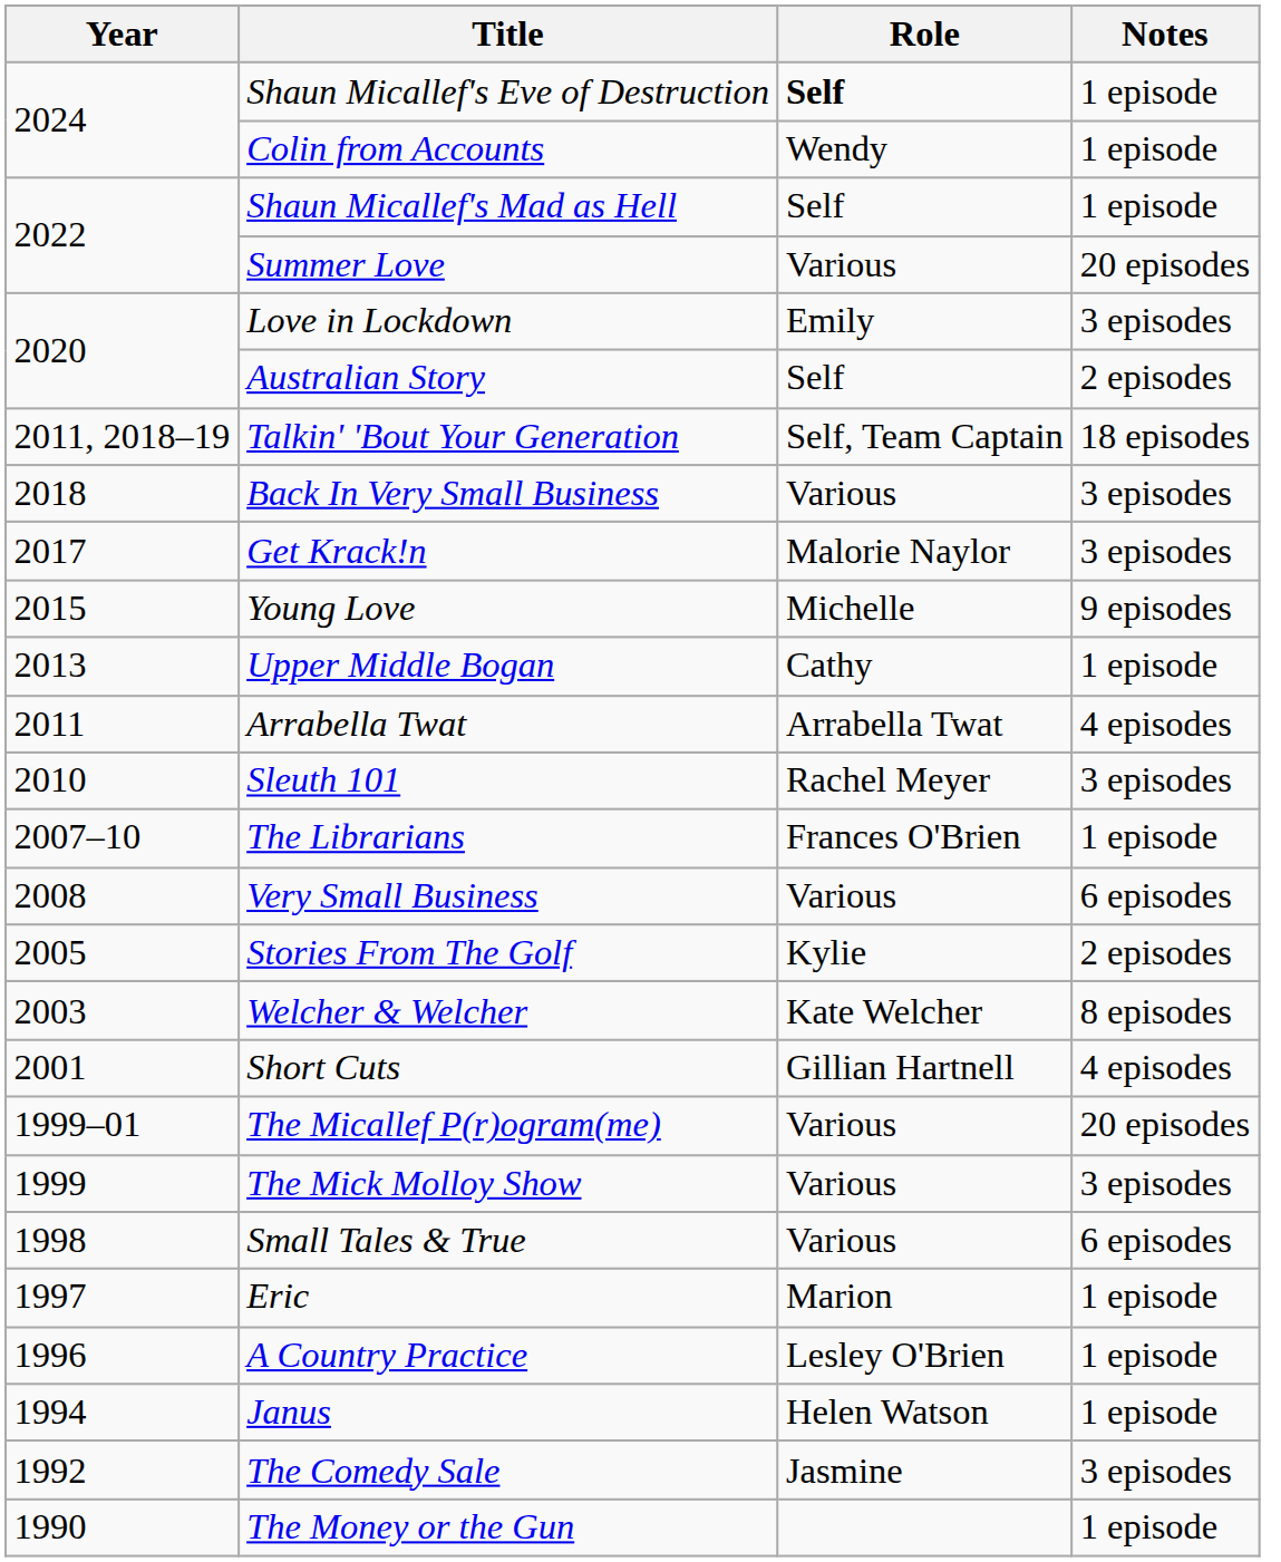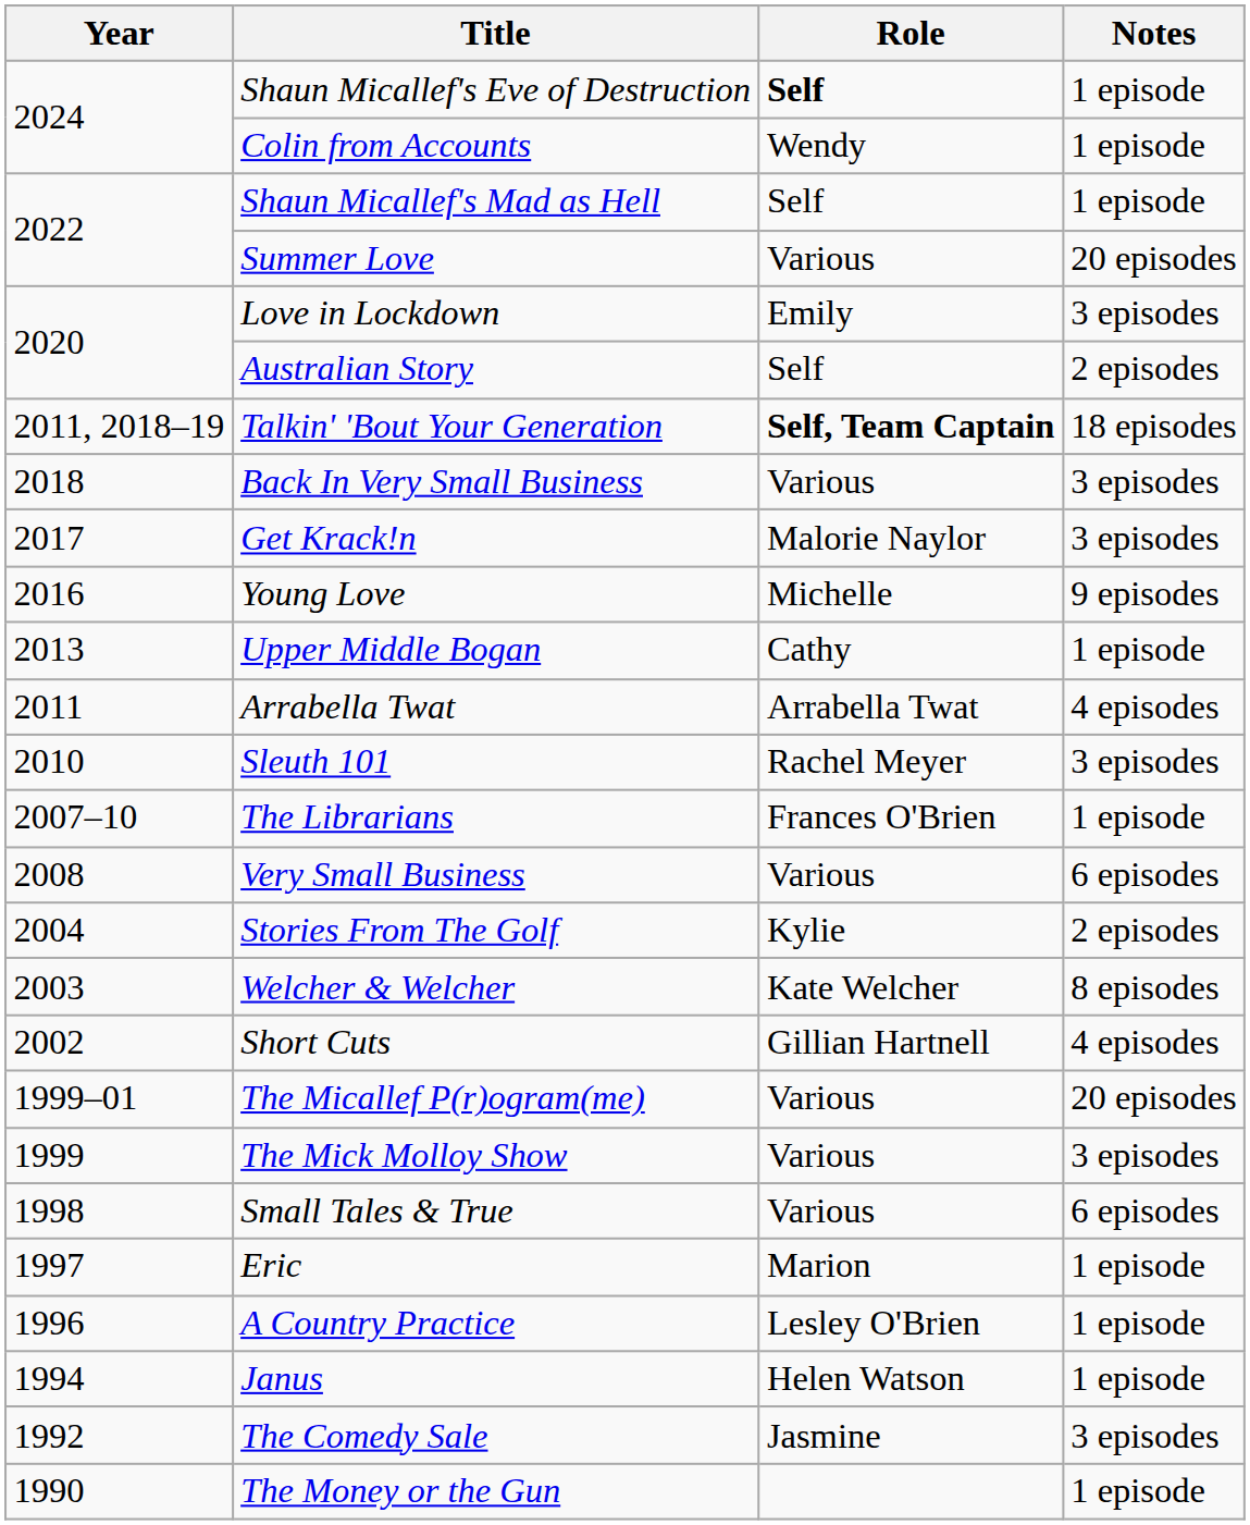 <table class="wikitable">
 <tr>
 <th>Year</th>
 <th>Title</th>
 <th>Role</th>
 <th>Notes</th>
 </tr>
 <tr>
 <td rowspan="2">2024</td>
 <td><em>Shaun Micallef's Eve of Destruction</em></td>
 <td><strong>Self</strong></td>
 <td>1 episode</td>
 </tr>
 <tr>
 <td><em><a href='#'>Colin from Accounts</a></em></td>
 <td>Wendy</td>
 <td>1 episode</td>
 </tr>
 <tr>
 <td rowspan="2">2022</td>
 <td><em><a href='#'>Shaun Micallef's Mad as Hell</a></em></td>
 <td>Self</td>
 <td>1 episode</td>
 </tr>
 <tr>
 <td><em><a href='#'>Summer Love</a></em></td>
 <td>Various</td>
 <td>20 episodes</td>
 </tr>
 <tr>
 <td rowspan="2">2020</td>
 <td><em>Love in Lockdown</em></td>
 <td>Emily</td>
 <td>3 episodes</td>
 </tr>
 <tr>
 <td><em><a href='#'>Australian Story</a></em></td>
 <td>Self</td>
 <td>2 episodes</td>
 </tr>
 <tr>
 <td>2011, 2018–19</td>
 <td><em><a href='#'>Talkin' 'Bout Your Generation</a></em></td>
-<td>Self, Team Captain</td>
+<td><strong>Self, Team Captain</strong></td>
 <td>18 episodes</td>
 </tr>
 <tr>
 <td>2018</td>
 <td><em><a href='#'>Back In Very Small Business</a></em></td>
 <td>Various</td>
 <td>3 episodes</td>
 </tr>
 <tr>
 <td>2017</td>
 <td><em><a href='#'>Get Krack!n</a></em></td>
 <td>Malorie Naylor</td>
 <td>3 episodes</td>
 </tr>
 <tr>
-<td>2015</td>
+<td>2016</td>
 <td><em>Young Love</em></td>
 <td>Michelle</td>
 <td>9 episodes</td>
 </tr>
 <tr>
 <td>2013</td>
 <td><em><a href='#'>Upper Middle Bogan</a></em></td>
 <td>Cathy</td>
 <td>1 episode</td>
 </tr>
 <tr>
 <td>2011</td>
 <td><em>Arrabella Twat</em></td>
 <td>Arrabella Twat</td>
 <td>4 episodes</td>
 </tr>
 <tr>
 <td>2010</td>
 <td><em><a href='#'>Sleuth 101</a></em></td>
 <td>Rachel Meyer</td>
 <td>3 episodes</td>
 </tr>
 <tr>
 <td>2007–10</td>
 <td><em><a href='#'>The Librarians</a></em></td>
 <td>Frances O'Brien</td>
 <td>1 episode</td>
 </tr>
 <tr>
 <td>2008</td>
 <td><em><a href='#'>Very Small Business</a></em></td>
 <td>Various</td>
 <td>6 episodes</td>
 </tr>
 <tr>
-<td>2005</td>
+<td>2004</td>
 <td><em><a href='#'>Stories From The Golf</a></em></td>
 <td>Kylie</td>
 <td>2 episodes</td>
 </tr>
 <tr>
 <td>2003</td>
 <td><em><a href='#'>Welcher & Welcher</a></em></td>
 <td>Kate Welcher</td>
 <td>8 episodes</td>
 </tr>
 <tr>
-<td>2001</td>
+<td>2002</td>
 <td><em>Short Cuts</em></td>
 <td>Gillian Hartnell</td>
 <td>4 episodes</td>
 </tr>
 <tr>
 <td>1999–01</td>
 <td><em><a href='#'>The Micallef P(r)ogram(me)</a></em></td>
 <td>Various</td>
 <td>20 episodes</td>
 </tr>
 <tr>
 <td>1999</td>
 <td><em><a href='#'>The Mick Molloy Show</a></em></td>
 <td>Various</td>
 <td>3 episodes</td>
 </tr>
 <tr>
 <td>1998</td>
 <td><em>Small Tales & True</em></td>
 <td>Various</td>
 <td>6 episodes</td>
 </tr>
 <tr>
 <td>1997</td>
 <td><em>Eric</em></td>
 <td>Marion</td>
 <td>1 episode</td>
 </tr>
 <tr>
 <td>1996</td>
 <td><em><a href='#'>A Country Practice</a></em></td>
 <td>Lesley O'Brien</td>
 <td>1 episode</td>
 </tr>
 <tr>
 <td>1994</td>
 <td><em><a href='#'>Janus</a></em></td>
 <td>Helen Watson</td>
 <td>1 episode</td>
 </tr>
 <tr>
 <td>1992</td>
 <td><em><a href='#'>The Comedy Sale</a></em></td>
 <td>Jasmine</td>
 <td>3 episodes</td>
 </tr>
 <tr>
 <td>1990</td>
 <td><em><a href='#'>The Money or the Gun</a></em></td>
 <td></td>
 <td>1 episode</td>
 </tr>
 </table>
